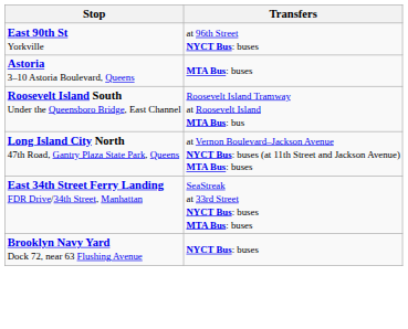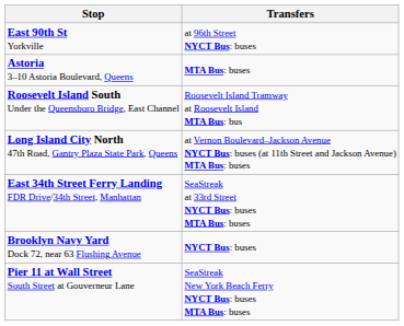 <table class="wikitable">
 <tr>
 <th>Stop</th>
 <th>Transfers</th>
 </tr>
 <tr>
 <td valign="top"><strong><a href='#'>East 90th St</a></strong><br><small>Yorkville</small><br><small></small></td>
 <td><small> at <a href='#'>96th Street</a><br><strong><a href='#'>NYCT Bus</a></strong>:  buses</small></td>
 </tr>
 <tr>
 <td valign="top"><strong><a href='#'>Astoria</a></strong><br><small>3–10 Astoria Boulevard, <a href='#'>Queens</a></small><br><small></small></td>
 <td><small><strong><a href='#'>MTA Bus</a></strong>:  buses</small></td>
 </tr>
 <tr>
 <td valign="top"><strong><a href='#'>Roosevelt Island</a> South</strong><br><small>Under the <a href='#'>Queensboro Bridge</a>, East Channel</small><br><small></small></td>
 <td><small><a href='#'>Roosevelt Island Tramway</a><br> at <a href='#'>Roosevelt Island</a><br><strong><a href='#'>MTA Bus</a></strong>:  bus</small></td>
 </tr>
 <tr>
 <td valign="top"><strong><a href='#'>Long Island City</a> North</strong><br><small>47th Road, <a href='#'>Gantry Plaza State Park</a>, <a href='#'>Queens</a></small><br><small></small></td>
 <td><small> at <a href='#'>Vernon Boulevard–Jackson Avenue</a><br> <strong><a href='#'>NYCT Bus</a></strong>:  buses (at 11th Street and Jackson Avenue)<br><strong><a href='#'>MTA Bus</a></strong>:  buses</small></td>
 </tr>
 <tr>
 <td valign="top"><strong><a href='#'>East 34th Street Ferry Landing</a></strong><br><small><a href='#'>FDR Drive</a>/<a href='#'>34th Street</a>, <a href='#'>Manhattan</a></small><br><small></small></td>
 <td><small><a href='#'>SeaStreak</a><br>  at <a href='#'>33rd Street</a><br><strong><a href='#'>NYCT Bus</a></strong>:  buses <br> <strong><a href='#'>MTA Bus</a></strong>:  buses</small></td>
 </tr>
 <tr>
 <td valign="top"><strong><a href='#'>Brooklyn Navy Yard</a></strong><br><small>Dock 72, near 63 <a href='#'>Flushing Avenue</a></small><br><small></small></td>
 <td><small><strong><a href='#'>NYCT Bus</a></strong>:  buses</small></td>
 </tr>
+<tr>
+<td valign="top"><strong><a href='#'>Pier 11 at Wall Street</a></strong><br><small><a href='#'>South Street</a> at Gouverneur Lane</small><br><small></small></td>
+<td><small><a href='#'>SeaStreak</a><br><a href='#'>New York Beach Ferry</a><br><strong><a href='#'>NYCT Bus</a></strong>:  buses <br><strong><a href='#'>MTA Bus</a></strong>:  buses</small></td>
+</tr>
 </table>
